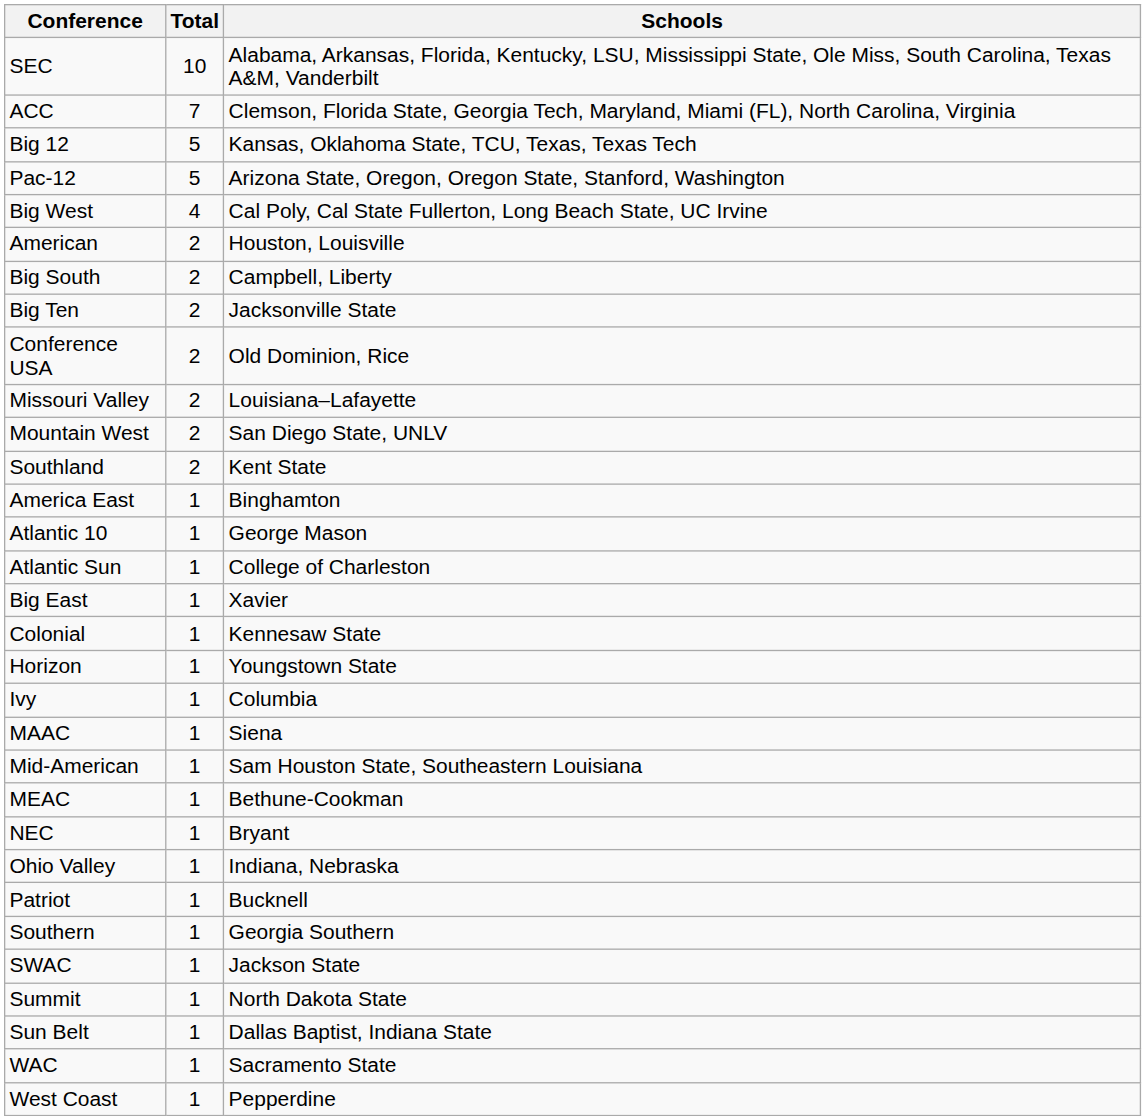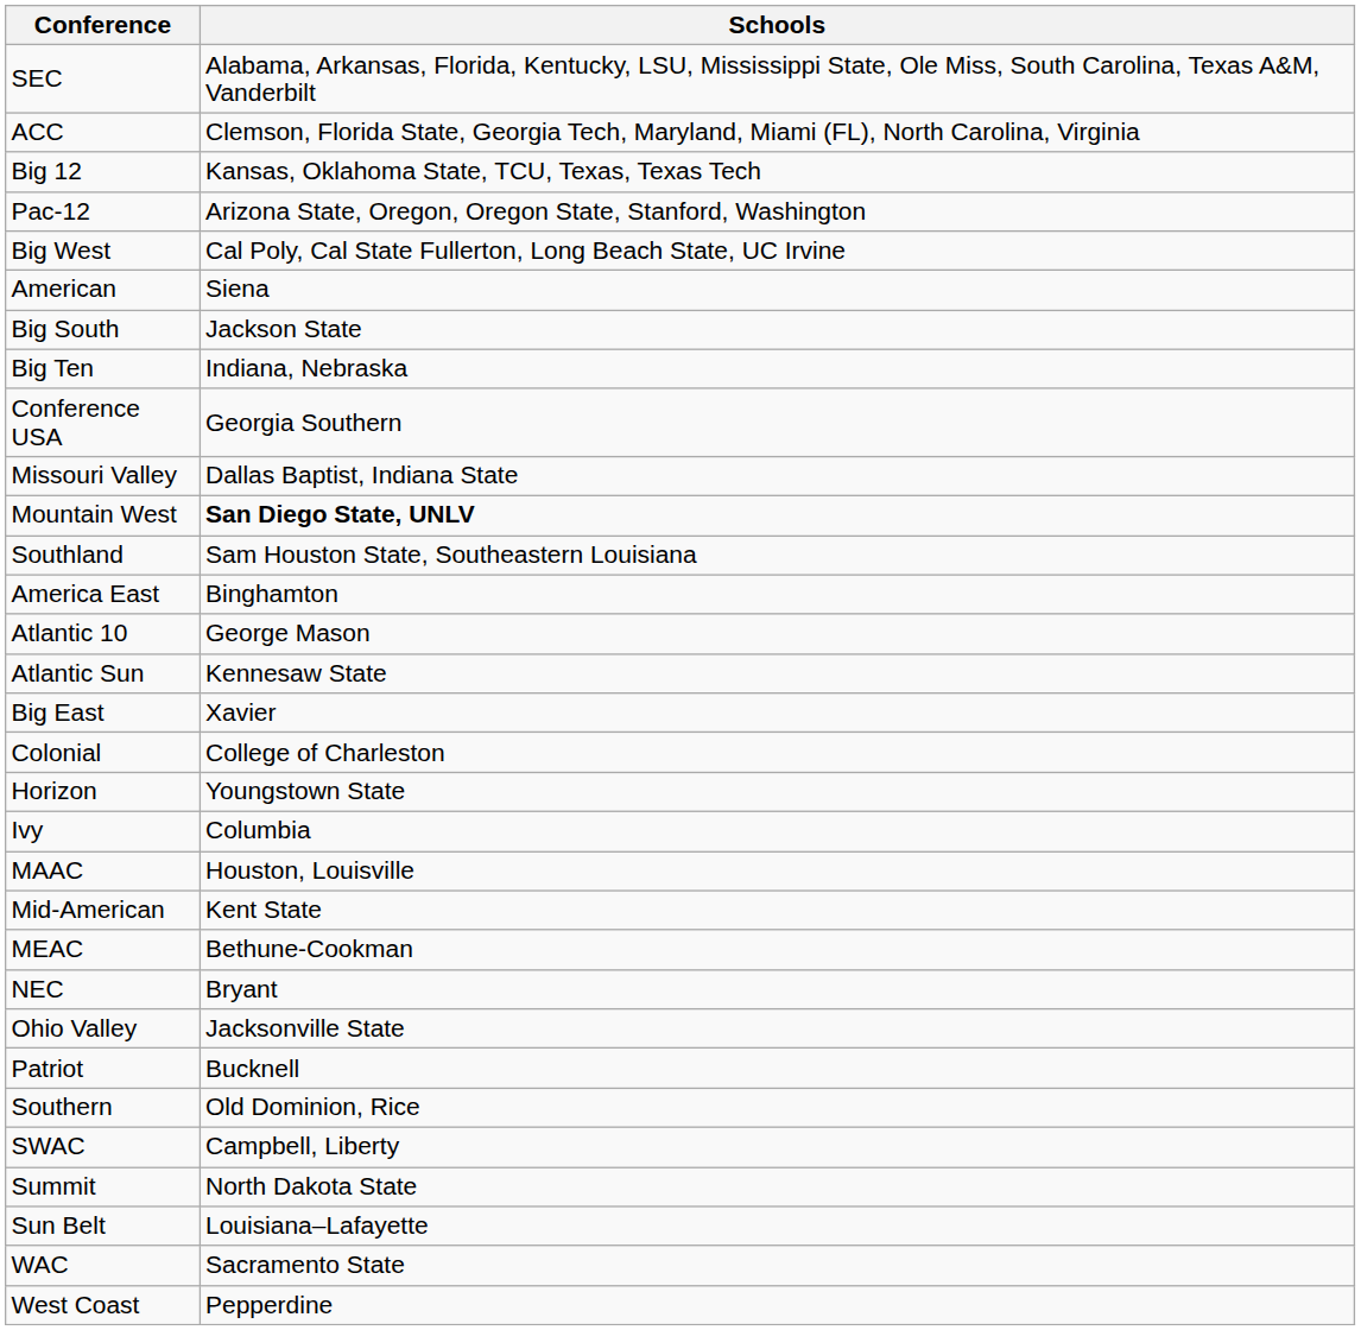 <table class="wikitable sortable">
 <tr>
 <th>Conference</th>
-<th>Total</th>
 <th>Schools</th>
 </tr>
 <tr>
 <td>SEC</td>
-<td align=center>10</td>
 <td>Alabama, Arkansas, Florida, Kentucky, LSU, Mississippi State, Ole Miss, South Carolina, Texas A&M, Vanderbilt</td>
 </tr>
 <tr>
 <td>ACC</td>
-<td align=center>7</td>
 <td>Clemson, Florida State, Georgia Tech, Maryland, Miami (FL), North Carolina, Virginia</td>
 </tr>
 <tr>
 <td>Big 12</td>
-<td align=center>5</td>
 <td>Kansas, Oklahoma State, TCU, Texas, Texas Tech</td>
 </tr>
 <tr>
 <td>Pac-12</td>
-<td align=center>5</td>
 <td>Arizona State, Oregon, Oregon State, Stanford, Washington</td>
 </tr>
 <tr>
 <td>Big West</td>
-<td align=center>4</td>
 <td>Cal Poly, Cal State Fullerton, Long Beach State, UC Irvine</td>
 </tr>
 <tr>
 <td>American</td>
-<td align=center>2</td>
-<td>Houston, Louisville</td>
+<td>Siena</td>
 </tr>
 <tr>
 <td>Big South</td>
-<td align=center>2</td>
-<td>Campbell, Liberty</td>
+<td>Jackson State</td>
 </tr>
 <tr>
 <td>Big Ten</td>
-<td align=center>2</td>
-<td>Jacksonville State</td>
+<td>Indiana, Nebraska</td>
 </tr>
 <tr>
 <td>Conference USA</td>
-<td align=center>2</td>
-<td>Old Dominion, Rice</td>
+<td>Georgia Southern</td>
 </tr>
 <tr>
 <td>Missouri Valley</td>
-<td align=center>2</td>
-<td>Louisiana–Lafayette</td>
+<td>Dallas Baptist, Indiana State</td>
 </tr>
 <tr>
 <td>Mountain West</td>
-<td align=center>2</td>
-<td>San Diego State, UNLV</td>
+<td><strong>San Diego State, UNLV</strong></td>
 </tr>
 <tr>
 <td>Southland</td>
-<td align=center>2</td>
-<td>Kent State</td>
+<td>Sam Houston State, Southeastern Louisiana</td>
 </tr>
 <tr>
 <td>America East</td>
-<td align=center>1</td>
 <td>Binghamton</td>
 </tr>
 <tr>
 <td>Atlantic 10</td>
-<td align=center>1</td>
 <td>George Mason</td>
 </tr>
 <tr>
 <td>Atlantic Sun</td>
-<td align=center>1</td>
-<td>College of Charleston</td>
+<td>Kennesaw State</td>
 </tr>
 <tr>
 <td>Big East</td>
-<td align=center>1</td>
 <td>Xavier</td>
 </tr>
 <tr>
 <td>Colonial</td>
-<td align=center>1</td>
-<td>Kennesaw State</td>
+<td>College of Charleston</td>
 </tr>
 <tr>
 <td>Horizon</td>
-<td align=center>1</td>
 <td>Youngstown State</td>
 </tr>
 <tr>
 <td>Ivy</td>
-<td align=center>1</td>
 <td>Columbia</td>
 </tr>
 <tr>
 <td>MAAC</td>
-<td align=center>1</td>
-<td>Siena</td>
+<td>Houston, Louisville</td>
 </tr>
 <tr>
 <td>Mid-American</td>
-<td align=center>1</td>
-<td>Sam Houston State, Southeastern Louisiana</td>
+<td>Kent State</td>
 </tr>
 <tr>
 <td>MEAC</td>
-<td align=center>1</td>
 <td>Bethune-Cookman</td>
 </tr>
 <tr>
 <td>NEC</td>
-<td align=center>1</td>
 <td>Bryant</td>
 </tr>
 <tr>
 <td>Ohio Valley</td>
-<td align=center>1</td>
-<td>Indiana, Nebraska</td>
+<td>Jacksonville State</td>
 </tr>
 <tr>
 <td>Patriot</td>
-<td align=center>1</td>
 <td>Bucknell</td>
 </tr>
 <tr>
 <td>Southern</td>
-<td align=center>1</td>
-<td>Georgia Southern</td>
+<td>Old Dominion, Rice</td>
 </tr>
 <tr>
 <td>SWAC</td>
-<td align=center>1</td>
-<td>Jackson State</td>
+<td>Campbell, Liberty</td>
 </tr>
 <tr>
 <td>Summit</td>
-<td align=center>1</td>
 <td>North Dakota State</td>
 </tr>
 <tr>
 <td>Sun Belt</td>
-<td align=center>1</td>
-<td>Dallas Baptist, Indiana State</td>
+<td>Louisiana–Lafayette</td>
 </tr>
 <tr>
 <td>WAC</td>
-<td align=center>1</td>
 <td>Sacramento State</td>
 </tr>
 <tr>
 <td>West Coast</td>
-<td align=center>1</td>
 <td>Pepperdine</td>
 </tr>
 </table>
